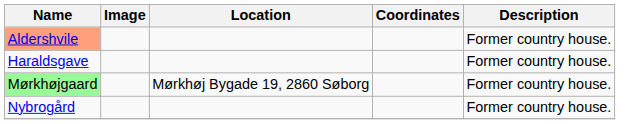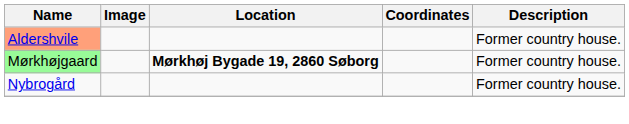 <table class="wikitable sortable">
 <tr>
 <th>Name</th>
 <th class=unsortable>Image</th>
 <th>Location</th>
 <th>Coordinates</th>
 <th class=unsortable>Description</th>
 </tr>
 <tr>
 <td bgcolor=ffa07a><a href='#'>Aldershvile</a></td>
 <td></td>
 <td></td>
 <td></td>
 <td>Former country house.</td>
 </tr>
 <tr>
-<td><a href='#'>Haraldsgave</a></td>
-<td></td>
-<td></td>
-<td></td>
-<td>Former country house.</td>
-</tr>
-<tr>
 <td bgcolor=98fb98>Mørkhøjgaard</td>
 <td></td>
-<td>Mørkhøj Bygade 19, 2860 Søborg</td>
+<td><strong>Mørkhøj Bygade 19, 2860 Søborg</strong></td>
 <td></td>
 <td>Former country house.</td>
 </tr>
 <tr>
 <td><a href='#'>Nybrogård</a></td>
 <td></td>
 <td></td>
 <td></td>
 <td>Former country house.</td>
 </tr>
 <tr>
 </tr>
 </table>
